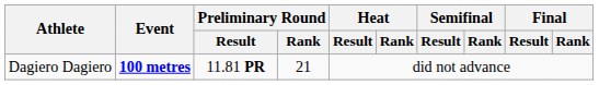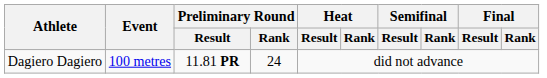 <table class="wikitable" style="font-size:90%">
 <tr>
 <th rowspan="2">Athlete</th>
 <th rowspan="2">Event</th>
 <th colspan="2">Preliminary Round</th>
 <th colspan="2">Heat</th>
 <th colspan="2">Semifinal</th>
 <th colspan="2">Final</th>
 </tr>
 <tr style="font-size:95%">
 <th>Result</th>
 <th>Rank</th>
 <th>Result</th>
 <th>Rank</th>
 <th>Result</th>
 <th>Rank</th>
 <th>Result</th>
 <th>Rank</th>
 </tr>
 <tr style=text-align:center>
 <td style=text-align:left>Dagiero Dagiero</td>
-<td style=text-align:left><strong><a href='#'>100 metres</a></strong></td>
+<td style=text-align:left><a href='#'>100 metres</a></td>
 <td>11.81 <strong>PR</strong></td>
-<td>21</td>
+<td>24</td>
 <td colspan=6>did not advance</td>
 </tr>
 </table>
